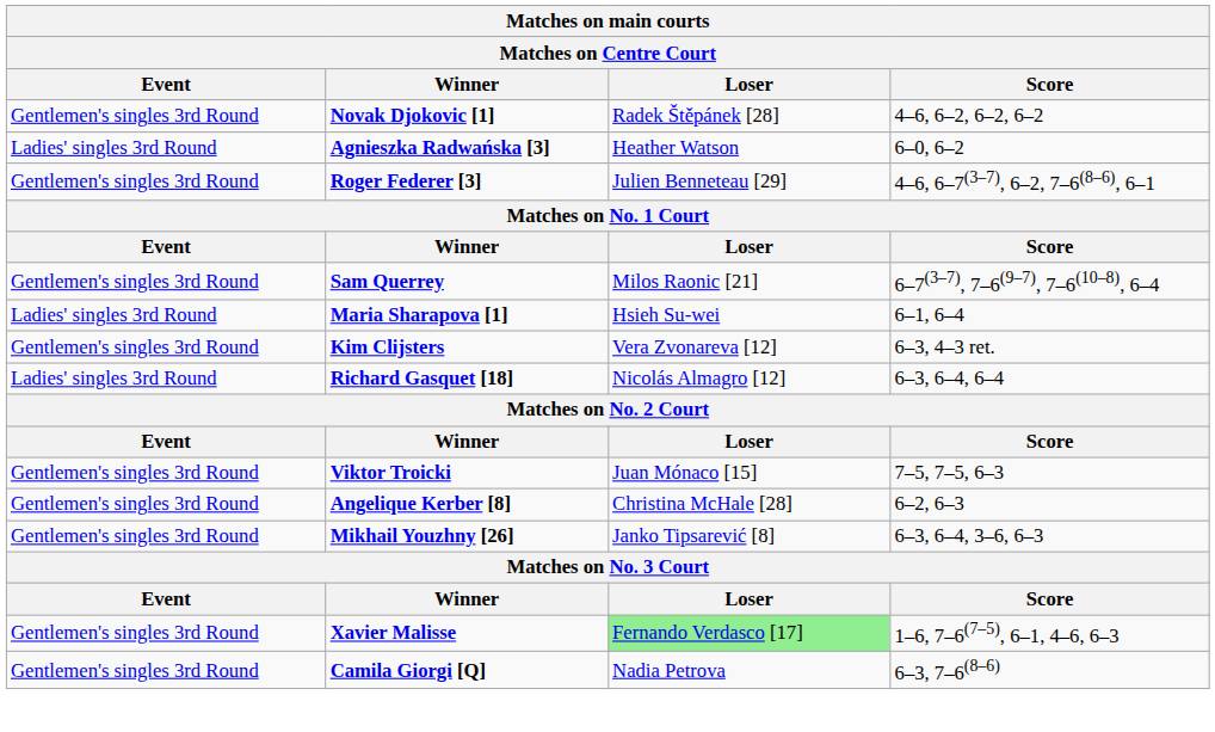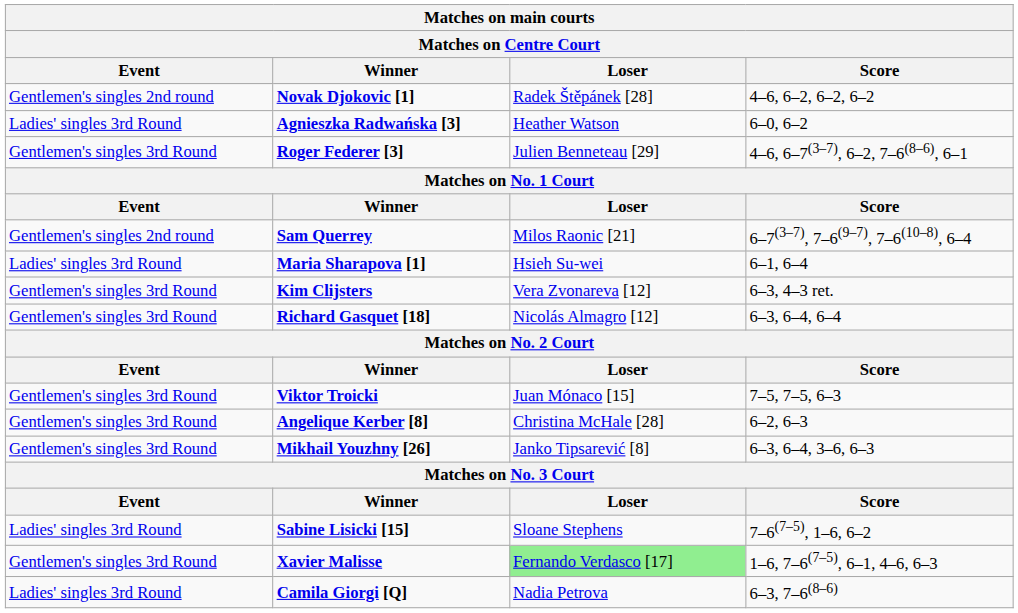 <table class="wikitable collapsible uncollapsed" style="margin:auto;">
 <tr>
 <th colspan="4" style="white-space:nowrap;">Matches on main courts</th>
 </tr>
 <tr>
 <th colspan="4">Matches on <a href='#'>Centre Court</a></th>
 </tr>
 <tr>
 <th width=220>Event</th>
 <th width=220>Winner</th>
 <th width=220>Loser</th>
 <th width=250>Score</th>
 </tr>
 <tr>
-<td><a href='#'>Gentlemen's singles 3rd Round</a></td>
+<td><a href='#'>Gentlemen's singles 2nd round</a></td>
 <td> <strong><a href='#'>Novak Djokovic</a> [1]</strong></td>
 <td> <a href='#'>Radek Štěpánek</a> [28]</td>
 <td>4–6, 6–2, 6–2, 6–2</td>
 </tr>
 <tr>
 <td><a href='#'>Ladies' singles 3rd Round</a></td>
 <td> <strong><a href='#'>Agnieszka Radwańska</a> [3]</strong></td>
 <td> <a href='#'>Heather Watson</a></td>
 <td>6–0, 6–2</td>
 </tr>
 <tr>
 <td><a href='#'>Gentlemen's singles 3rd Round</a></td>
 <td> <strong><a href='#'>Roger Federer</a> [3]</strong></td>
 <td> <a href='#'>Julien Benneteau</a> [29]</td>
 <td>4–6, 6–7<sup>(3–7)</sup>, 6–2, 7–6<sup>(8–6)</sup>, 6–1</td>
 </tr>
 <tr>
 <th colspan="4">Matches on <a href='#'>No. 1 Court</a></th>
 </tr>
 <tr>
 <th width=220>Event</th>
 <th width=220>Winner</th>
 <th width=220>Loser</th>
 <th width=250>Score</th>
 </tr>
 <tr>
-<td><a href='#'>Gentlemen's singles 3rd Round</a></td>
+<td><a href='#'>Gentlemen's singles 2nd round</a></td>
 <td> <strong><a href='#'>Sam Querrey</a></strong></td>
 <td> <a href='#'>Milos Raonic</a> [21]</td>
 <td>6–7<sup>(3–7)</sup>, 7–6<sup>(9–7)</sup>, 7–6<sup>(10–8)</sup>, 6–4</td>
 </tr>
 <tr>
 <td><a href='#'>Ladies' singles 3rd Round</a></td>
 <td> <strong><a href='#'>Maria Sharapova</a> [1]</strong></td>
 <td> <a href='#'>Hsieh Su-wei</a></td>
 <td>6–1, 6–4</td>
 </tr>
 <tr>
 <td><a href='#'>Gentlemen's singles 3rd Round</a></td>
 <td> <strong><a href='#'>Kim Clijsters</a></strong></td>
 <td> <a href='#'>Vera Zvonareva</a> [12]</td>
 <td>6–3, 4–3 ret.</td>
 </tr>
 <tr>
-<td><a href='#'>Ladies' singles 3rd Round</a></td>
+<td><a href='#'>Gentlemen's singles 3rd Round</a></td>
 <td> <strong><a href='#'>Richard Gasquet</a> [18]</strong></td>
 <td> <a href='#'>Nicolás Almagro</a> [12]</td>
 <td>6–3, 6–4, 6–4</td>
 </tr>
 <tr>
 <th colspan="4">Matches on <a href='#'>No. 2 Court</a></th>
 </tr>
 <tr>
 <th width=220>Event</th>
 <th width=220>Winner</th>
 <th width=220>Loser</th>
 <th width=250>Score</th>
 </tr>
 <tr>
 <td><a href='#'>Gentlemen's singles 3rd Round</a></td>
 <td> <strong><a href='#'>Viktor Troicki</a></strong></td>
 <td> <a href='#'>Juan Mónaco</a> [15]</td>
 <td>7–5, 7–5, 6–3</td>
 </tr>
 <tr>
 <td><a href='#'>Gentlemen's singles 3rd Round</a></td>
 <td> <strong><a href='#'>Angelique Kerber</a> [8]</strong></td>
 <td> <a href='#'>Christina McHale</a> [28]</td>
 <td>6–2, 6–3</td>
 </tr>
 <tr>
 <td><a href='#'>Gentlemen's singles 3rd Round</a></td>
 <td> <strong><a href='#'>Mikhail Youzhny</a> [26]</strong></td>
 <td> <a href='#'>Janko Tipsarević</a> [8]</td>
 <td>6–3, 6–4, 3–6, 6–3</td>
 </tr>
 <tr>
 <th colspan="4">Matches on <a href='#'>No. 3 Court</a></th>
 </tr>
 <tr>
 <th width=250>Event</th>
 <th width=220>Winner</th>
 <th width=220>Loser</th>
 <th width=220>Score</th>
 </tr>
 <tr>
+<td><a href='#'>Ladies' singles 3rd Round</a></td>
+<td> <strong><a href='#'>Sabine Lisicki</a> [15]</strong></td>
+<td> <a href='#'>Sloane Stephens</a></td>
+<td>7–6<sup>(7–5)</sup>, 1–6, 6–2</td>
+</tr>
+<tr>
 <td><a href='#'>Gentlemen's singles 3rd Round</a></td>
 <td> <strong><a href='#'>Xavier Malisse</a></strong></td>
 <td style="background: lightgreen;"> <a href='#'>Fernando Verdasco</a> [17]</td>
 <td>1–6, 7–6<sup>(7–5)</sup>, 6–1, 4–6, 6–3</td>
 </tr>
 <tr>
-<td><a href='#'>Gentlemen's singles 3rd Round</a></td>
+<td><a href='#'>Ladies' singles 3rd Round</a></td>
 <td> <strong><a href='#'>Camila Giorgi</a> [Q]</strong></td>
 <td> <a href='#'>Nadia Petrova</a></td>
 <td>6–3, 7–6<sup>(8–6)</sup></td>
 </tr>
 </table>
